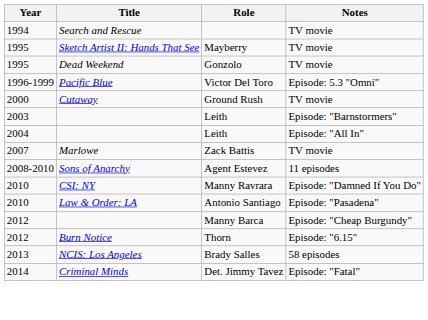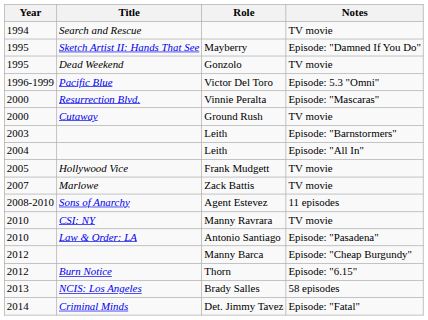 <table class="wikitable sortable">
 <tr>
 <th>Year</th>
 <th>Title</th>
 <th>Role</th>
 <th class="unsortable">Notes</th>
 </tr>
 <tr>
 <td>1994</td>
 <td><em>Search and Rescue</em></td>
 <td></td>
 <td>TV movie</td>
 </tr>
 <tr>
 <td>1995</td>
 <td><em><a href='#'>Sketch Artist II: Hands That See</a></em></td>
 <td>Mayberry</td>
-<td>TV movie</td>
+<td>Episode: "Damned If You Do"</td>
 </tr>
 <tr>
 <td>1995</td>
 <td><em>Dead Weekend</em></td>
 <td>Gonzolo</td>
 <td>TV movie</td>
 </tr>
 <tr>
 <td>1996-1999</td>
 <td><em><a href='#'>Pacific Blue</a></em></td>
 <td>Victor Del Toro</td>
 <td>Episode: 5.3 "Omni"</td>
+</tr>
+<tr>
+<td>2000</td>
+<td><em><a href='#'>Resurrection Blvd.</a></em></td>
+<td>Vinnie Peralta</td>
+<td>Episode: "Mascaras"</td>
 </tr>
 <tr>
 <td>2000</td>
 <td><em><a href='#'>Cutaway</a></em></td>
 <td>Ground Rush</td>
 <td>TV movie</td>
 </tr>
 <tr>
 <td>2003</td>
 <td><em></em></td>
 <td>Leith</td>
 <td>Episode: "Barnstormers"</td>
 </tr>
 <tr>
 <td>2004</td>
 <td><em></em></td>
 <td>Leith</td>
 <td>Episode: "All In"</td>
 </tr>
 <tr>
+<td>2005</td>
+<td><em>Hollywood Vice</em></td>
+<td>Frank Mudgett</td>
+<td>TV movie</td>
+</tr>
+<tr>
 <td>2007</td>
 <td><em>Marlowe</em></td>
 <td>Zack Battis</td>
 <td>TV movie</td>
 </tr>
 <tr>
 <td>2008-2010</td>
 <td><em><a href='#'>Sons of Anarchy</a></em></td>
 <td>Agent Estevez</td>
 <td>11 episodes</td>
 </tr>
 <tr>
 <td>2010</td>
 <td><em><a href='#'>CSI: NY</a></em></td>
 <td>Manny Ravrara</td>
-<td>Episode: "Damned If You Do"</td>
+<td>TV movie</td>
 </tr>
 <tr>
 <td>2010</td>
 <td><em><a href='#'>Law & Order: LA</a></em></td>
 <td>Antonio Santiago</td>
 <td>Episode: "Pasadena"</td>
 </tr>
 <tr>
 <td>2012</td>
 <td><em></em></td>
 <td>Manny Barca</td>
 <td>Episode: "Cheap Burgundy"</td>
 </tr>
 <tr>
 <td>2012</td>
 <td><em><a href='#'>Burn Notice</a></em></td>
 <td>Thorn</td>
 <td>Episode: "6.15"</td>
 </tr>
 <tr>
 <td>2013</td>
 <td><em><a href='#'>NCIS: Los Angeles</a></em></td>
 <td>Brady Salles</td>
 <td>58 episodes</td>
 </tr>
 <tr>
 <td>2014</td>
 <td><em><a href='#'>Criminal Minds</a></em></td>
 <td>Det. Jimmy Tavez</td>
 <td>Episode: "Fatal"</td>
 </tr>
 </table>
